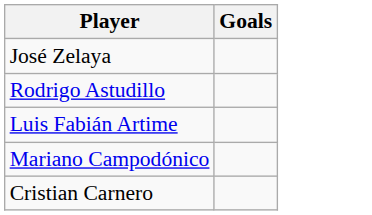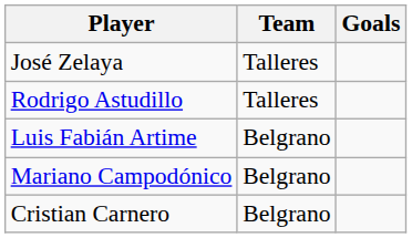 <table class="wikitable sortable">
 <tr>
 <th>Player</th>
+<th>Team</th>
 <th>Goals</th>
 </tr>
 <tr>
 <td> José Zelaya</td>
+<td>Talleres</td>
 <td></td>
 </tr>
 <tr>
 <td> <a href='#'>Rodrigo Astudillo</a></td>
+<td>Talleres</td>
 <td></td>
 </tr>
 <tr>
 <td> <a href='#'>Luis Fabián Artime</a></td>
+<td>Belgrano</td>
 <td></td>
 </tr>
 <tr>
 <td> <a href='#'>Mariano Campodónico</a></td>
+<td>Belgrano</td>
 <td></td>
 </tr>
 <tr>
 <td> Cristian Carnero</td>
+<td>Belgrano</td>
 <td></td>
 </tr>
 </table>
